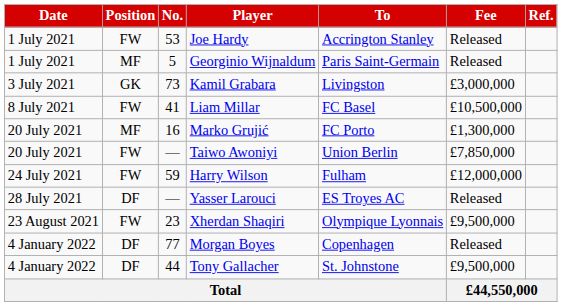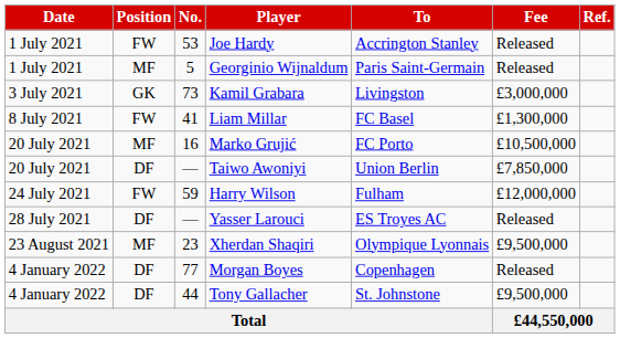 <table class="wikitable sortable">
 <tr>
 <th style="background:#d50000; color:white;"><strong>Date</strong></th>
 <th style="background:#d50000; color:white;"><strong>Position</strong></th>
 <th style="background:#d50000; color:white;"><strong>No.</strong></th>
 <th style="background:#d50000; color:white;"><strong>Player</strong></th>
 <th style="background:#d50000; color:white;"><strong>To</strong></th>
 <th style="background:#d50000; color:white;"><strong>Fee</strong></th>
 <th style="background:#d50000; color:white;"><strong>Ref.</strong></th>
 </tr>
 <tr>
 <td>1 July 2021</td>
 <td style="text-align:center;">FW</td>
 <td style="text-align:center;">53</td>
 <td style="text-align:left;"> <a href='#'>Joe Hardy</a></td>
 <td style="text-align:left;"> <a href='#'>Accrington Stanley</a></td>
 <td>Released</td>
 <td></td>
 </tr>
 <tr>
 <td>1 July 2021</td>
 <td style="text-align:center;">MF</td>
 <td style="text-align:center;">5</td>
 <td style="text-align:left;"> <a href='#'>Georginio Wijnaldum</a></td>
 <td style="text-align:left;"> <a href='#'>Paris Saint-Germain</a></td>
 <td>Released</td>
 <td></td>
 </tr>
 <tr>
 <td>3 July 2021</td>
 <td style="text-align:center;">GK</td>
 <td style="text-align:center;">73</td>
 <td style="text-align:left;"> <a href='#'>Kamil Grabara</a></td>
 <td style="text-align:left;"> <a href='#'>Livingston</a></td>
 <td>£3,000,000</td>
 <td></td>
 </tr>
 <tr>
 <td>8 July 2021</td>
 <td style="text-align:center;">FW</td>
 <td style="text-align:center;">41</td>
 <td style="text-align:left;"> <a href='#'>Liam Millar</a></td>
 <td style="text-align:left;"> <a href='#'>FC Basel</a></td>
-<td>£10,500,000</td>
+<td>£1,300,000</td>
 <td></td>
 </tr>
 <tr>
 <td>20 July 2021</td>
 <td style="text-align:center;">MF</td>
 <td style="text-align:center;">16</td>
 <td style="text-align:left;"> <a href='#'>Marko Grujić</a></td>
 <td style="text-align:left;"> <a href='#'>FC Porto</a></td>
-<td>£1,300,000</td>
+<td>£10,500,000</td>
 <td></td>
 </tr>
 <tr>
 <td>20 July 2021</td>
-<td style="text-align:center;">FW</td>
+<td style="text-align:center;">DF</td>
 <td style="text-align:center;">—</td>
 <td style="text-align:left;"> <a href='#'>Taiwo Awoniyi</a></td>
 <td style="text-align:left;"> <a href='#'>Union Berlin</a></td>
 <td>£7,850,000</td>
 <td></td>
 </tr>
 <tr>
 <td>24 July 2021</td>
 <td style="text-align:center;">FW</td>
 <td style="text-align:center;">59</td>
 <td style="text-align:left;"> <a href='#'>Harry Wilson</a></td>
 <td style="text-align:left;"> <a href='#'>Fulham</a></td>
 <td>£12,000,000</td>
 <td></td>
 </tr>
 <tr>
 <td>28 July 2021</td>
 <td style="text-align:center;">DF</td>
 <td style="text-align:center;">—</td>
 <td style="text-align:left;"> <a href='#'>Yasser Larouci</a></td>
 <td style="text-align:left;"> <a href='#'>ES Troyes AC</a></td>
 <td>Released</td>
 <td></td>
 </tr>
 <tr>
 <td>23 August 2021</td>
-<td style="text-align:center;">FW</td>
+<td style="text-align:center;">MF</td>
 <td style="text-align:center;">23</td>
 <td style="text-align:left;"> <a href='#'>Xherdan Shaqiri</a></td>
 <td style="text-align:left;"> <a href='#'>Olympique Lyonnais</a></td>
 <td>£9,500,000</td>
 <td></td>
 </tr>
 <tr>
 <td>4 January 2022</td>
 <td style="text-align:center;">DF</td>
 <td style="text-align:center;">77</td>
 <td style="text-align:left;"> <a href='#'>Morgan Boyes</a></td>
 <td style="text-align:left;"> <a href='#'>Copenhagen</a></td>
 <td>Released</td>
 <td></td>
 </tr>
 <tr>
 <td>4 January 2022</td>
 <td style="text-align:center;">DF</td>
 <td style="text-align:center;">44</td>
 <td style="text-align:left;"> <a href='#'>Tony Gallacher</a></td>
 <td style="text-align:left;"> <a href='#'>St. Johnstone</a></td>
 <td>£9,500,000</td>
 <td></td>
 </tr>
 <tr>
 <th colspan="5">Total</th>
 <th colspan="2">£44,550,000</th>
 </tr>
 </table>
